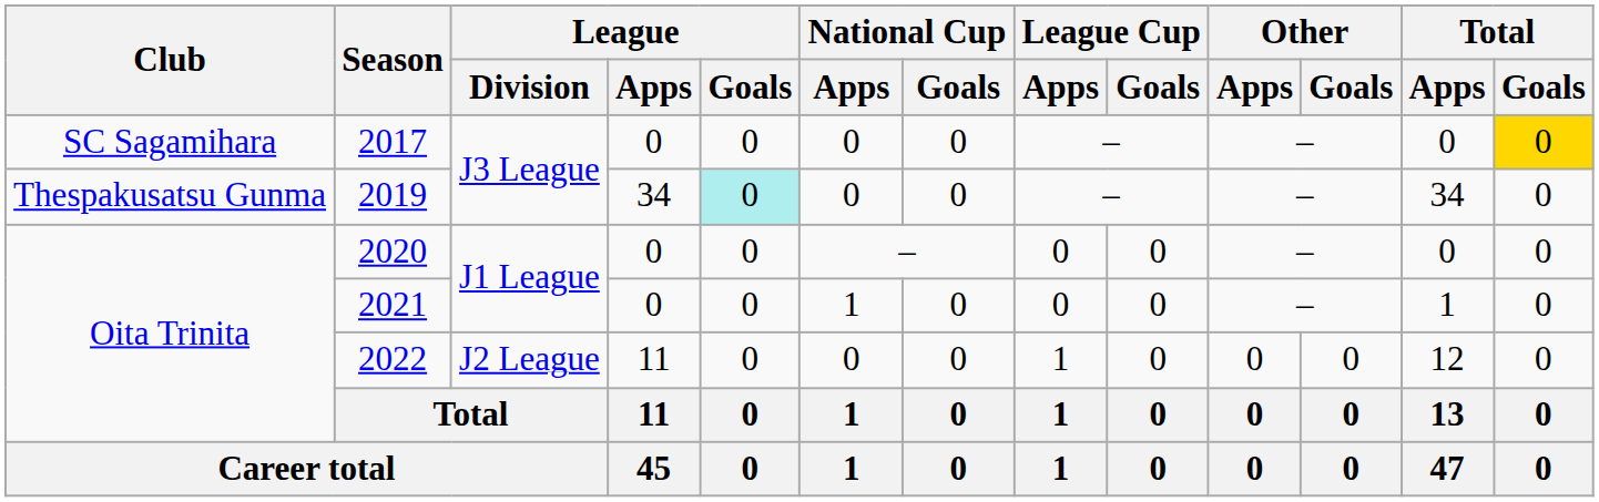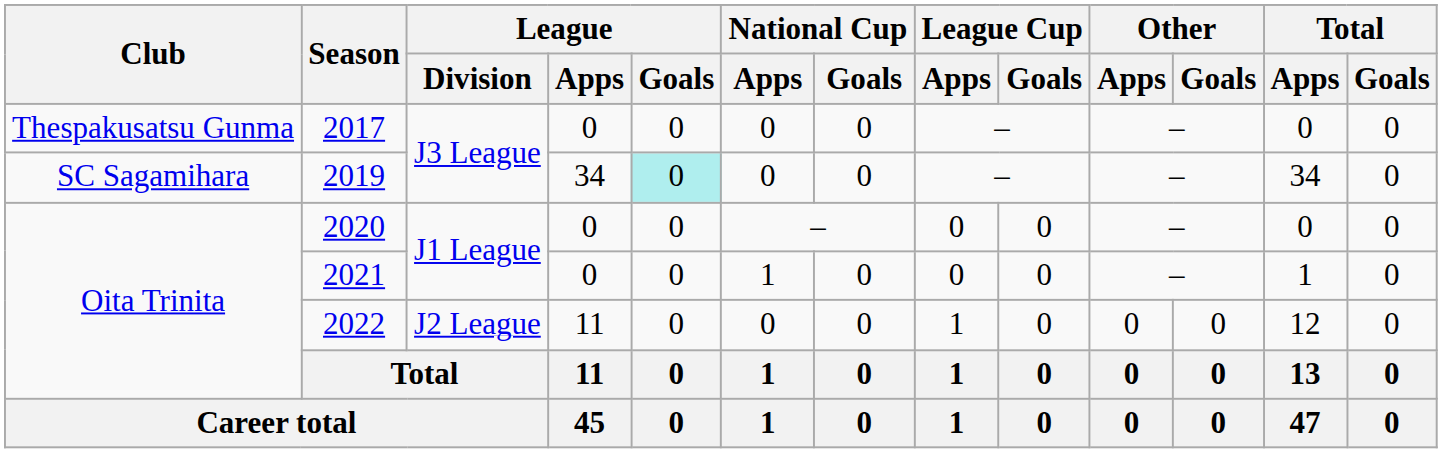 <table class="wikitable" style="text-align: center">
 <tr>
 <th rowspan="2">Club</th>
 <th rowspan="2">Season</th>
 <th colspan="3">League</th>
 <th colspan="2">National Cup</th>
 <th colspan="2">League Cup</th>
 <th colspan="2">Other</th>
 <th colspan="2">Total</th>
 </tr>
 <tr>
 <th>Division</th>
 <th>Apps</th>
 <th>Goals</th>
 <th>Apps</th>
 <th>Goals</th>
 <th>Apps</th>
 <th>Goals</th>
 <th>Apps</th>
 <th>Goals</th>
 <th>Apps</th>
 <th>Goals</th>
 </tr>
 <tr>
-<td><a href='#'>SC Sagamihara</a></td>
+<td><a href='#'>Thespakusatsu Gunma</a></td>
 <td><a href='#'>2017</a></td>
 <td rowspan="2"><a href='#'>J3 League</a></td>
 <td>0</td>
 <td>0</td>
 <td>0</td>
 <td>0</td>
 <td colspan="2">–</td>
 <td colspan="2">–</td>
 <td>0</td>
-<td style="background: gold;">0</td>
+<td>0</td>
 </tr>
 <tr>
-<td><a href='#'>Thespakusatsu Gunma</a></td>
+<td><a href='#'>SC Sagamihara</a></td>
 <td><a href='#'>2019</a></td>
 <td>34</td>
 <td style="background: paleturquoise;">0</td>
 <td>0</td>
 <td>0</td>
 <td colspan="2">–</td>
 <td colspan="2">–</td>
 <td>34</td>
 <td>0</td>
 </tr>
 <tr>
 <td rowspan="4"><a href='#'>Oita Trinita</a></td>
 <td><a href='#'>2020</a></td>
 <td rowspan="2"><a href='#'>J1 League</a></td>
 <td>0</td>
 <td>0</td>
 <td colspan="2">–</td>
 <td>0</td>
 <td>0</td>
 <td colspan="2">–</td>
 <td>0</td>
 <td>0</td>
 </tr>
 <tr>
 <td><a href='#'>2021</a></td>
 <td>0</td>
 <td>0</td>
 <td>1</td>
 <td>0</td>
 <td>0</td>
 <td>0</td>
 <td colspan="2">–</td>
 <td>1</td>
 <td>0</td>
 </tr>
 <tr>
 <td><a href='#'>2022</a></td>
 <td><a href='#'>J2 League</a></td>
 <td>11</td>
 <td>0</td>
 <td>0</td>
 <td>0</td>
 <td>1</td>
 <td>0</td>
 <td>0</td>
 <td>0</td>
 <td>12</td>
 <td>0</td>
 </tr>
 <tr>
 <th colspan=2>Total</th>
 <th>11</th>
 <th>0</th>
 <th>1</th>
 <th>0</th>
 <th>1</th>
 <th>0</th>
 <th>0</th>
 <th>0</th>
 <th>13</th>
 <th>0</th>
 </tr>
 <tr>
 <th colspan=3>Career total</th>
 <th>45</th>
 <th>0</th>
 <th>1</th>
 <th>0</th>
 <th>1</th>
 <th>0</th>
 <th>0</th>
 <th>0</th>
 <th>47</th>
 <th>0</th>
 </tr>
 </table>
